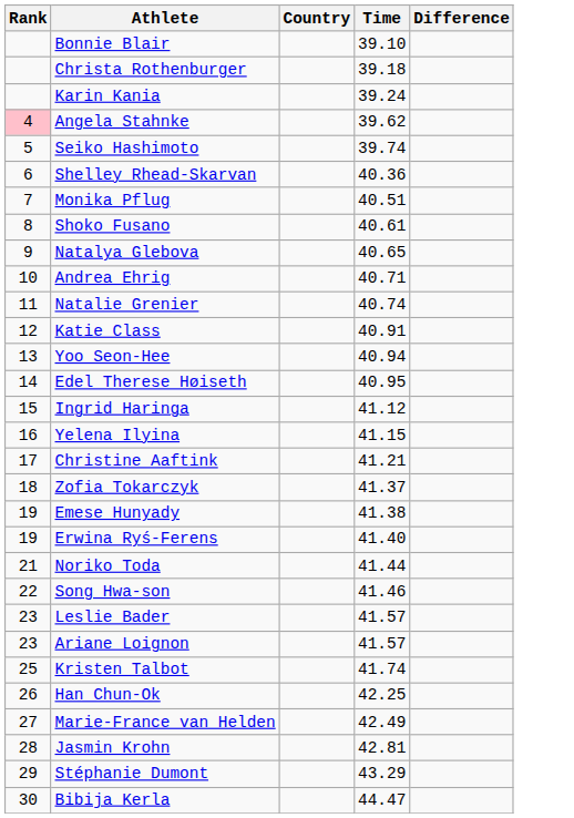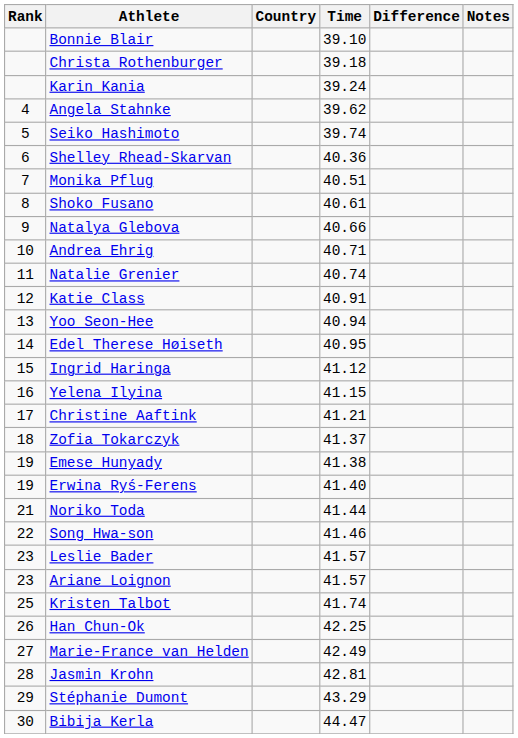 <table class="wikitable sortable" style="text-align:center">
 <tr>
 <th>Rank</th>
 <th>Athlete</th>
 <th>Country</th>
 <th>Time</th>
 <th>Difference</th>
+<th>Notes</th>
 </tr>
 <tr>
 <td></td>
 <td align=left><a href='#'>Bonnie Blair</a></td>
 <td align=left></td>
 <td>39.10</td>
+<td></td>
 <td></td>
 </tr>
 <tr>
 <td></td>
 <td align=left><a href='#'>Christa Rothenburger</a></td>
 <td align=left></td>
 <td>39.18</td>
 <td></td>
+<td></td>
 </tr>
 <tr>
 <td></td>
 <td align=left><a href='#'>Karin Kania</a></td>
 <td align=left></td>
 <td>39.24</td>
 <td></td>
+<td></td>
 </tr>
 <tr>
-<td style="background: pink;">4</td>
+<td>4</td>
 <td align=left><a href='#'>Angela Stahnke</a></td>
 <td align=left></td>
 <td>39.62</td>
+<td></td>
 <td></td>
 </tr>
 <tr>
 <td>5</td>
 <td align=left><a href='#'>Seiko Hashimoto</a></td>
 <td align=left></td>
 <td>39.74</td>
 <td></td>
+<td></td>
 </tr>
 <tr>
 <td>6</td>
 <td align=left><a href='#'>Shelley Rhead-Skarvan</a></td>
 <td align=left></td>
 <td>40.36</td>
+<td></td>
 <td></td>
 </tr>
 <tr>
 <td>7</td>
 <td align=left><a href='#'>Monika Pflug</a></td>
 <td align=left></td>
 <td>40.51</td>
 <td></td>
+<td></td>
 </tr>
 <tr>
 <td>8</td>
 <td align=left><a href='#'>Shoko Fusano</a></td>
 <td align=left></td>
 <td>40.61</td>
 <td></td>
+<td></td>
 </tr>
 <tr>
 <td>9</td>
 <td align=left><a href='#'>Natalya Glebova</a></td>
 <td align=left></td>
-<td>40.65</td>
+<td>40.66</td>
+<td></td>
 <td></td>
 </tr>
 <tr>
 <td>10</td>
 <td align=left><a href='#'>Andrea Ehrig</a></td>
 <td align=left></td>
 <td>40.71</td>
 <td></td>
+<td></td>
 </tr>
 <tr>
 <td>11</td>
 <td align=left><a href='#'>Natalie Grenier</a></td>
 <td align=left></td>
 <td>40.74</td>
+<td></td>
 <td></td>
 </tr>
 <tr>
 <td>12</td>
 <td align=left><a href='#'>Katie Class</a></td>
 <td align=left></td>
 <td>40.91</td>
 <td></td>
+<td></td>
 </tr>
 <tr>
 <td>13</td>
 <td align=left><a href='#'>Yoo Seon-Hee</a></td>
 <td align=left></td>
 <td>40.94</td>
+<td></td>
 <td></td>
 </tr>
 <tr>
 <td>14</td>
 <td align=left><a href='#'>Edel Therese Høiseth</a></td>
 <td align=left></td>
 <td>40.95</td>
 <td></td>
+<td></td>
 </tr>
 <tr>
 <td>15</td>
 <td align=left><a href='#'>Ingrid Haringa</a></td>
 <td align=left></td>
 <td>41.12</td>
+<td></td>
 <td></td>
 </tr>
 <tr>
 <td>16</td>
 <td align=left><a href='#'>Yelena Ilyina</a></td>
 <td align=left></td>
 <td>41.15</td>
 <td></td>
+<td></td>
 </tr>
 <tr>
 <td>17</td>
 <td align=left><a href='#'>Christine Aaftink</a></td>
 <td align=left></td>
 <td>41.21</td>
+<td></td>
 <td></td>
 </tr>
 <tr>
 <td>18</td>
 <td align=left><a href='#'>Zofia Tokarczyk</a></td>
 <td align=left></td>
 <td>41.37</td>
 <td></td>
+<td></td>
 </tr>
 <tr>
 <td>19</td>
 <td align=left><a href='#'>Emese Hunyady</a></td>
 <td align=left></td>
 <td>41.38</td>
+<td></td>
 <td></td>
 </tr>
 <tr>
 <td>19</td>
 <td align=left><a href='#'>Erwina Ryś-Ferens</a></td>
 <td align=left></td>
 <td>41.40</td>
 <td></td>
+<td></td>
 </tr>
 <tr>
 <td>21</td>
 <td align=left><a href='#'>Noriko Toda</a></td>
 <td align=left></td>
 <td>41.44</td>
+<td></td>
 <td></td>
 </tr>
 <tr>
 <td>22</td>
 <td align=left><a href='#'>Song Hwa-son</a></td>
 <td align=left></td>
 <td>41.46</td>
 <td></td>
+<td></td>
 </tr>
 <tr>
 <td>23</td>
 <td align=left><a href='#'>Leslie Bader</a></td>
 <td align=left></td>
 <td>41.57</td>
+<td></td>
 <td></td>
 </tr>
 <tr>
 <td>23</td>
 <td align=left><a href='#'>Ariane Loignon</a></td>
 <td align=left></td>
 <td>41.57</td>
 <td></td>
+<td></td>
 </tr>
 <tr>
 <td>25</td>
 <td align=left><a href='#'>Kristen Talbot</a></td>
 <td align=left></td>
 <td>41.74</td>
+<td></td>
 <td></td>
 </tr>
 <tr>
 <td>26</td>
 <td align=left><a href='#'>Han Chun-Ok</a></td>
 <td align=left></td>
 <td>42.25</td>
 <td></td>
+<td></td>
 </tr>
 <tr>
 <td>27</td>
 <td align=left><a href='#'>Marie-France van Helden</a></td>
 <td align=left></td>
 <td>42.49</td>
+<td></td>
 <td></td>
 </tr>
 <tr>
 <td>28</td>
 <td align=left><a href='#'>Jasmin Krohn</a></td>
 <td align=left></td>
 <td>42.81</td>
 <td></td>
+<td></td>
 </tr>
 <tr>
 <td>29</td>
 <td align=left><a href='#'>Stéphanie Dumont</a></td>
 <td align=left></td>
 <td>43.29</td>
+<td></td>
 <td></td>
 </tr>
 <tr>
 <td>30</td>
 <td align=left><a href='#'>Bibija Kerla</a></td>
 <td align=left></td>
 <td>44.47</td>
 <td></td>
+<td></td>
 </tr>
 </table>
